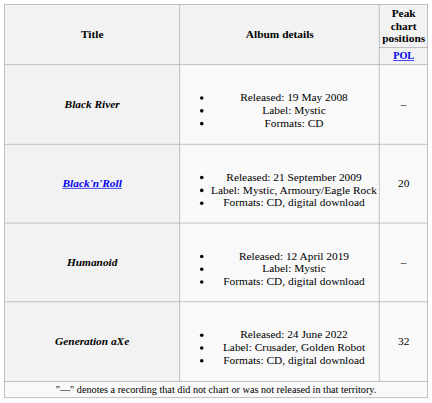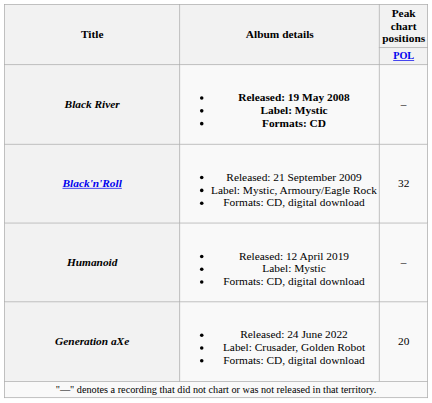 <table class="wikitable plainrowheaders" style="text-align:center;">
 <tr>
 <th scope="col" rowspan="2" style="width:15em;">Title</th>
 <th scope="col" rowspan="2">Album details</th>
 <th scope="col">Peak chart positions</th>
 </tr>
 <tr>
 <th scope="col" style="width:3em;font-size:90%;"><a href='#'>POL</a><br></th>
 </tr>
 <tr>
 <th scope="row"><em>Black River</em></th>
-<td><br><ul><li>Released: 19 May 2008</li><li>Label: Mystic</li><li>Formats: CD</li></ul></td>
+<td><strong><br><ul><li>Released: 19 May 2008</li><li>Label: Mystic</li><li>Formats: CD</li></ul></strong></td>
 <td>–</td>
 </tr>
 <tr>
 <th scope="row"><em><a href='#'>Black'n'Roll</a></em></th>
 <td><br><ul><li>Released: 21 September 2009</li><li>Label: Mystic, Armoury/Eagle Rock</li><li>Formats: CD, digital download</li></ul></td>
-<td>20</td>
+<td>32</td>
 </tr>
 <tr>
 <th scope="row"><em>Humanoid</em></th>
 <td><br><ul><li>Released: 12 April 2019</li><li>Label: Mystic</li><li>Formats: CD, digital download</li></ul></td>
 <td>–</td>
 </tr>
 <tr>
 <th scope="row"><em>Generation aXe</em></th>
 <td><br><ul><li>Released: 24 June 2022</li><li>Label: Crusader, Golden Robot</li><li>Formats: CD, digital download</li></ul></td>
-<td>32</td>
+<td>20</td>
 </tr>
 <tr>
 <td colspan="15" style="font-size:90%">"—" denotes a recording that did not chart or was not released in that territory.</td>
 </tr>
 </table>
